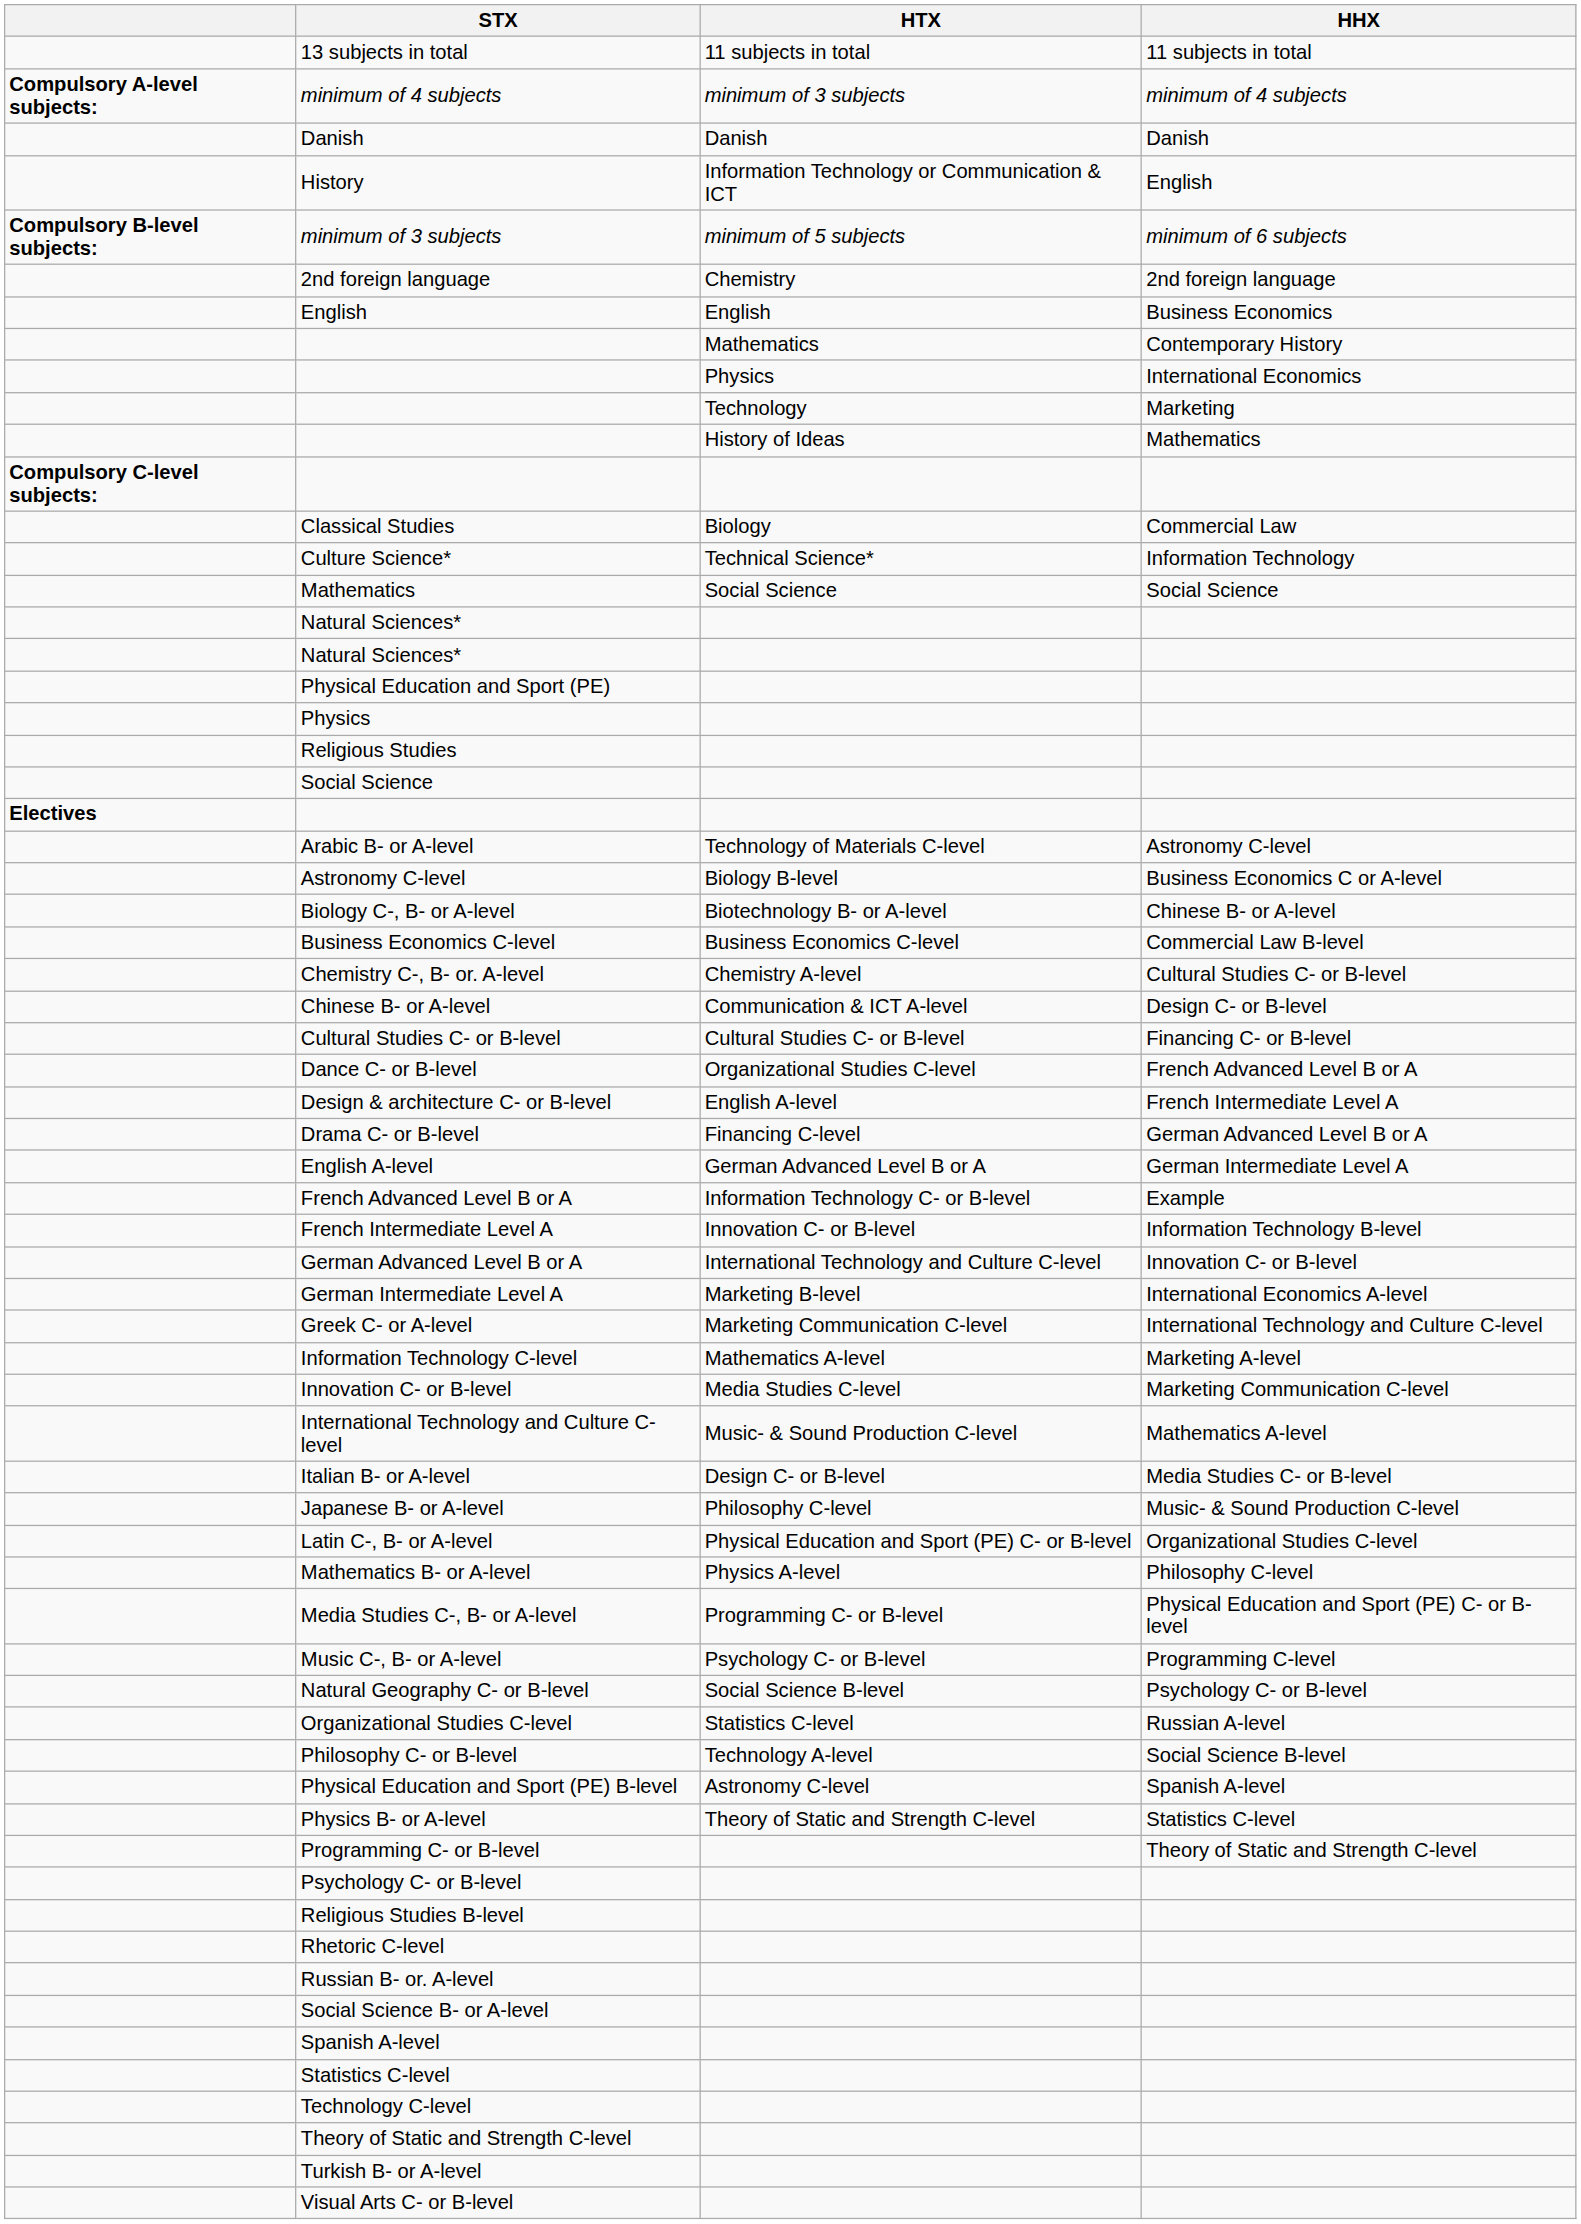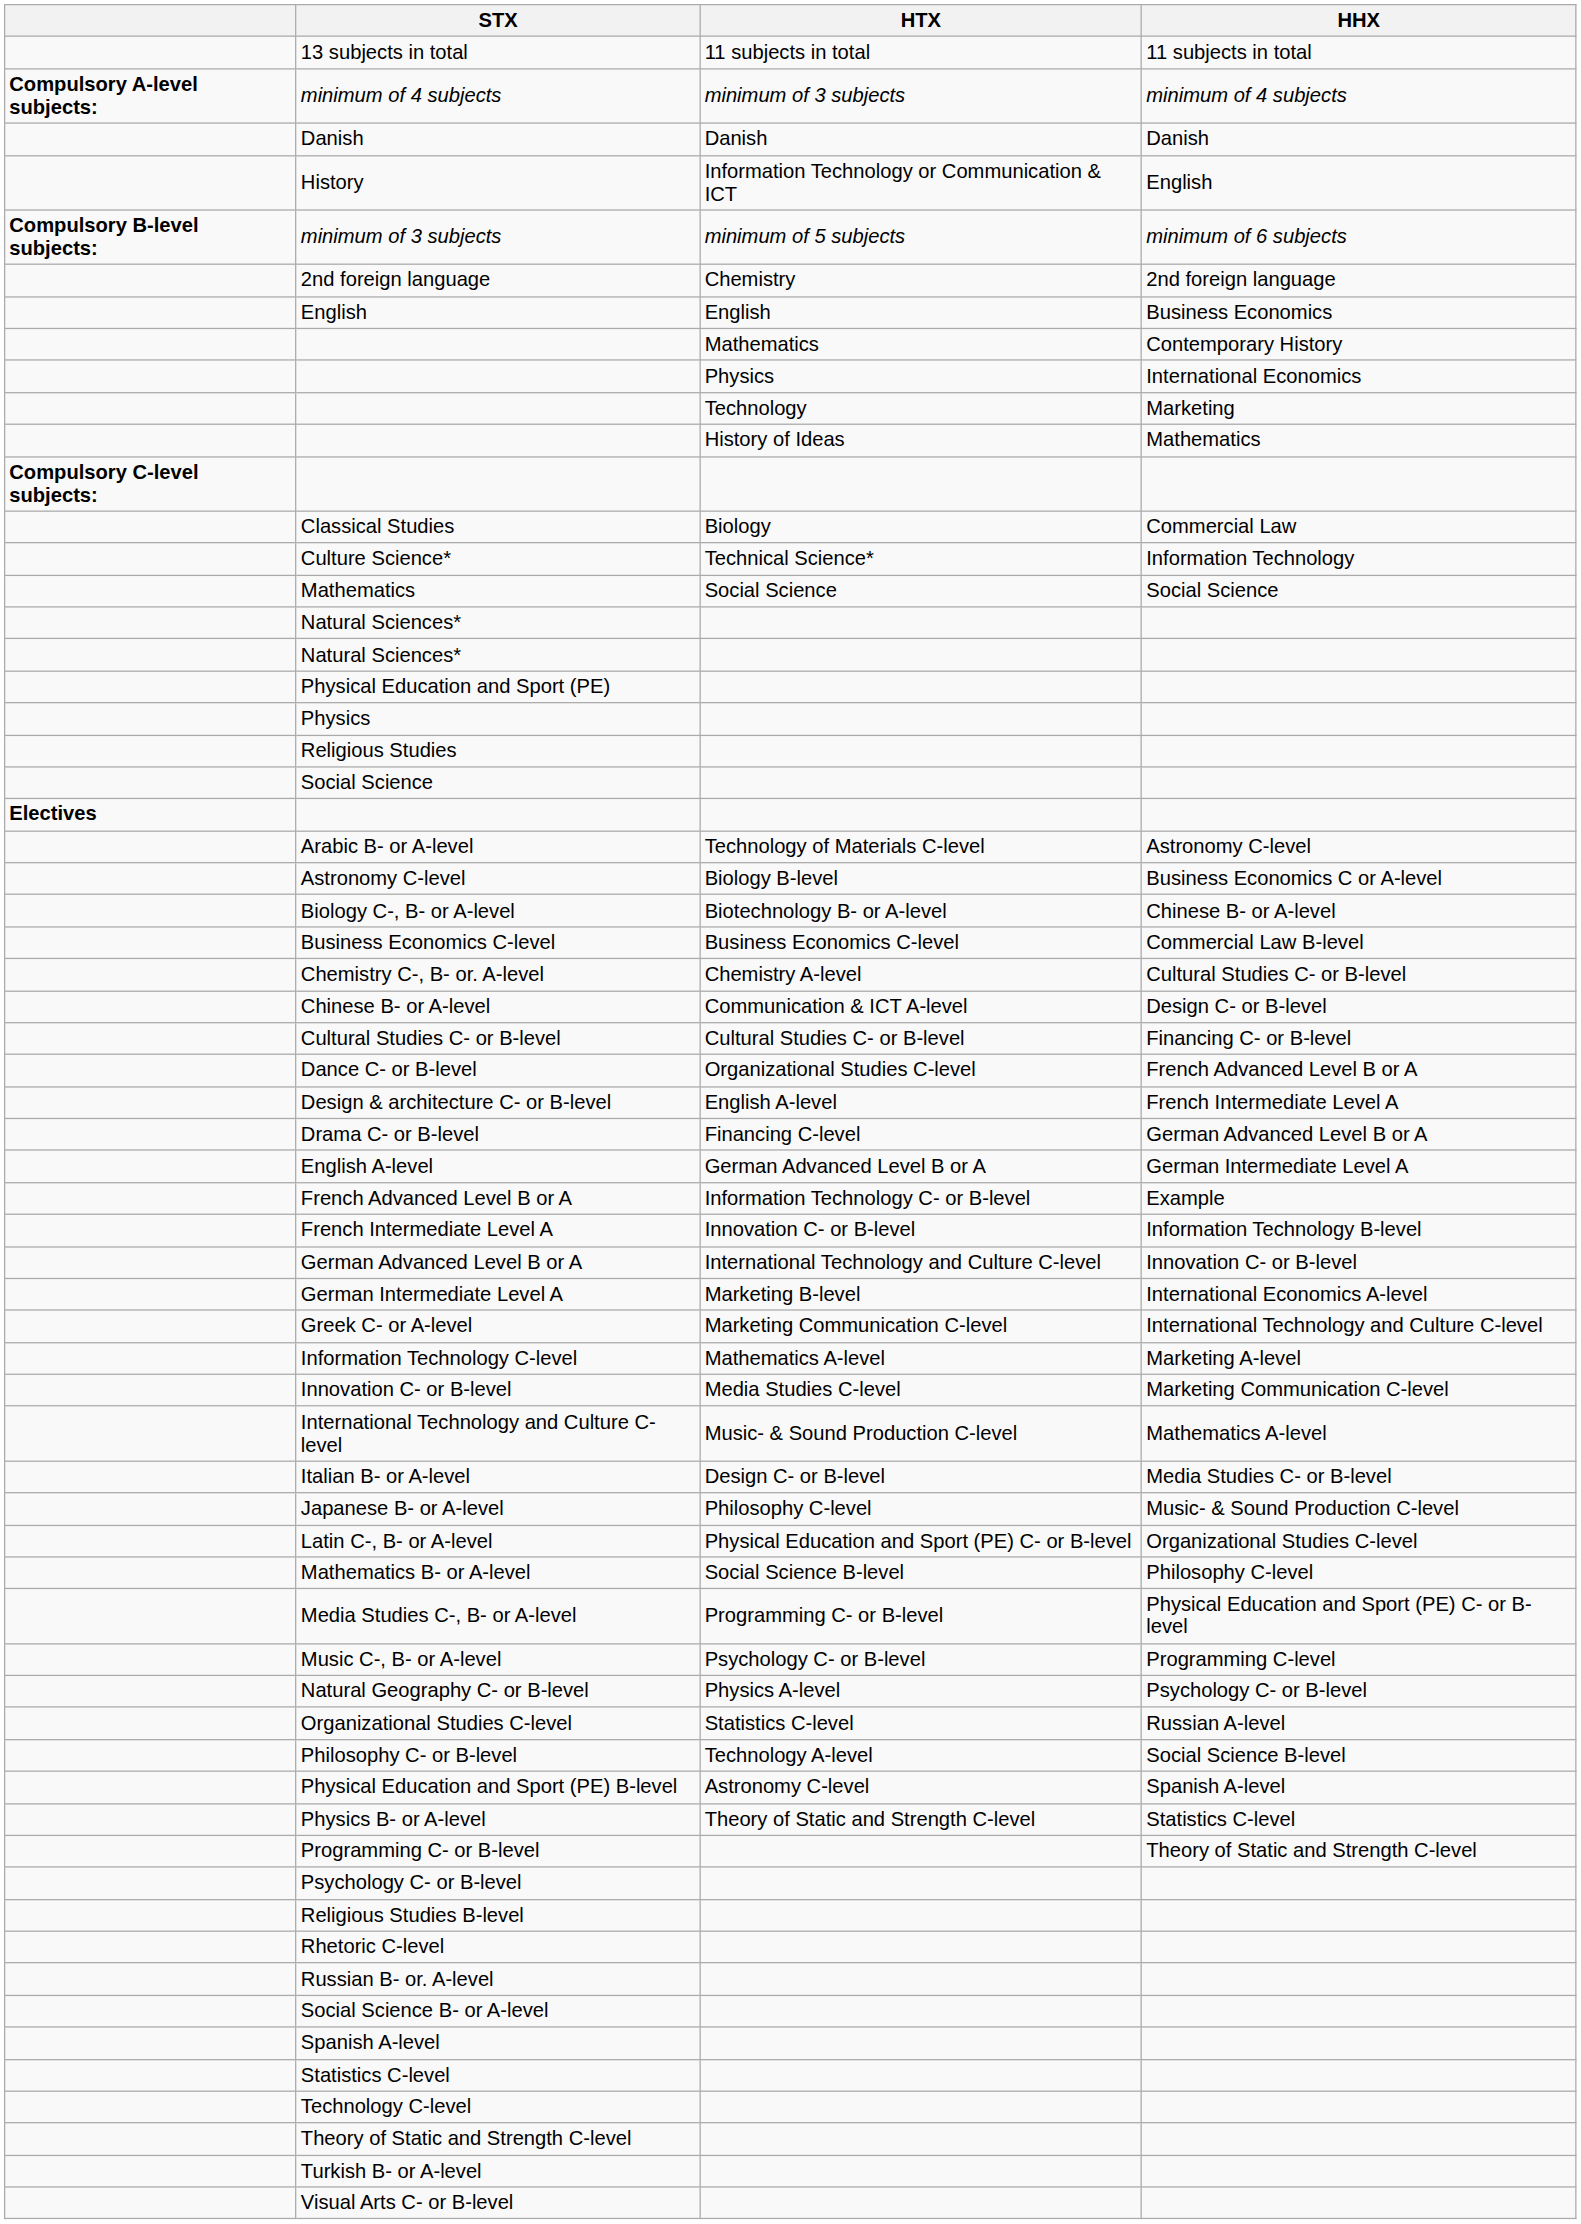 <table class="wikitable">
 <tr>
 <th></th>
 <th><strong>STX</strong></th>
 <th><strong>HTX</strong></th>
 <th><strong>HHX</strong></th>
 </tr>
 <tr>
 <td></td>
 <td>13 subjects in total</td>
 <td>11 subjects in total</td>
 <td>11 subjects in total</td>
 </tr>
 <tr>
 <td><strong>Compulsory A-level subjects:</strong></td>
 <td><em>minimum of 4 subjects</em></td>
 <td><em>minimum of 3 subjects</em></td>
 <td><em>minimum of 4 subjects</em></td>
 </tr>
 <tr>
 <td></td>
 <td>Danish</td>
 <td>Danish</td>
 <td>Danish</td>
 </tr>
 <tr>
 <td></td>
 <td>History</td>
 <td>Information Technology or Communication & ICT</td>
 <td>English</td>
 </tr>
 <tr>
 <td><strong>Compulsory B-level subjects:</strong></td>
 <td><em>minimum of 3 subjects</em></td>
 <td><em>minimum of 5 subjects</em></td>
 <td><em>minimum of 6 subjects</em></td>
 </tr>
 <tr>
 <td></td>
 <td>2nd foreign language</td>
 <td>Chemistry</td>
 <td>2nd foreign language</td>
 </tr>
 <tr>
 <td></td>
 <td>English</td>
 <td>English</td>
 <td>Business Economics</td>
 </tr>
 <tr>
 <td></td>
 <td></td>
 <td>Mathematics</td>
 <td>Contemporary History</td>
 </tr>
 <tr>
 <td></td>
 <td></td>
 <td>Physics</td>
 <td>International Economics</td>
 </tr>
 <tr>
 <td></td>
 <td></td>
 <td>Technology</td>
 <td>Marketing</td>
 </tr>
 <tr>
 <td></td>
 <td></td>
 <td>History of Ideas</td>
 <td>Mathematics</td>
 </tr>
 <tr>
 <td><strong>Compulsory C-level subjects:</strong></td>
 <td></td>
 <td></td>
 <td></td>
 </tr>
 <tr>
 <td></td>
 <td>Classical Studies</td>
 <td>Biology</td>
 <td>Commercial Law</td>
 </tr>
 <tr>
 <td></td>
 <td>Culture Science*</td>
 <td>Technical Science*</td>
 <td>Information Technology</td>
 </tr>
 <tr>
 <td></td>
 <td>Mathematics</td>
 <td>Social Science</td>
 <td>Social Science</td>
 </tr>
 <tr>
 <td></td>
 <td>Natural Sciences*</td>
 <td></td>
 <td></td>
 </tr>
 <tr>
 <td></td>
 <td>Natural Sciences*</td>
 <td></td>
 <td></td>
 </tr>
 <tr>
 <td></td>
 <td>Physical Education and Sport (PE)</td>
 <td></td>
 <td></td>
 </tr>
 <tr>
 <td></td>
 <td>Physics</td>
 <td></td>
 <td></td>
 </tr>
 <tr>
 <td></td>
 <td>Religious Studies</td>
 <td></td>
 <td></td>
 </tr>
 <tr>
 <td></td>
 <td>Social Science</td>
 <td></td>
 <td></td>
 </tr>
 <tr>
 <td><strong>Electives</strong></td>
 <td></td>
 <td></td>
 <td></td>
 </tr>
 <tr>
 <td></td>
 <td>Arabic B- or A-level</td>
 <td>Technology of Materials C-level</td>
 <td>Astronomy C-level</td>
 </tr>
 <tr>
 <td></td>
 <td>Astronomy C-level</td>
 <td>Biology B-level</td>
 <td>Business Economics C or A-level</td>
 </tr>
 <tr>
 <td></td>
 <td>Biology C-, B- or A-level</td>
 <td>Biotechnology B- or A-level</td>
 <td>Chinese B- or A-level</td>
 </tr>
 <tr>
 <td></td>
 <td>Business Economics C-level</td>
 <td>Business Economics C-level</td>
 <td>Commercial Law B-level</td>
 </tr>
 <tr>
 <td></td>
 <td>Chemistry C-, B- or. A-level</td>
 <td>Chemistry A-level</td>
 <td>Cultural Studies C- or B-level</td>
 </tr>
 <tr>
 <td></td>
 <td>Chinese B- or A-level</td>
 <td>Communication & ICT A-level</td>
 <td>Design C- or B-level</td>
 </tr>
 <tr>
 <td></td>
 <td>Cultural Studies C- or B-level</td>
 <td>Cultural Studies C- or B-level</td>
 <td>Financing C- or B-level</td>
 </tr>
 <tr>
 <td></td>
 <td>Dance C- or B-level</td>
 <td>Organizational Studies C-level</td>
 <td>French Advanced Level B or A</td>
 </tr>
 <tr>
 <td></td>
 <td>Design & architecture C- or B-level</td>
 <td>English A-level</td>
 <td>French Intermediate Level A</td>
 </tr>
 <tr>
 <td></td>
 <td>Drama C- or B-level</td>
 <td>Financing C-level</td>
 <td>German Advanced Level B or A</td>
 </tr>
 <tr>
 <td></td>
 <td>English A-level</td>
 <td>German Advanced Level B or A</td>
 <td>German Intermediate Level A</td>
 </tr>
 <tr>
 <td></td>
 <td>French Advanced Level B or A</td>
 <td>Information Technology C- or B-level</td>
 <td>Example</td>
 </tr>
 <tr>
 <td></td>
 <td>French Intermediate Level A</td>
 <td>Innovation C- or B-level</td>
 <td>Information Technology B-level</td>
 </tr>
 <tr>
 <td></td>
 <td>German Advanced Level B or A</td>
 <td>International Technology and Culture C-level</td>
 <td>Innovation C- or B-level</td>
 </tr>
 <tr>
 <td></td>
 <td>German Intermediate Level A</td>
 <td>Marketing B-level</td>
 <td>International Economics A-level</td>
 </tr>
 <tr>
 <td></td>
 <td>Greek C- or A-level</td>
 <td>Marketing Communication C-level</td>
 <td>International Technology and Culture C-level</td>
 </tr>
 <tr>
 <td></td>
 <td>Information Technology C-level</td>
 <td>Mathematics A-level</td>
 <td>Marketing A-level</td>
 </tr>
 <tr>
 <td></td>
 <td>Innovation C- or B-level</td>
 <td>Media Studies C-level</td>
 <td>Marketing Communication C-level</td>
 </tr>
 <tr>
 <td></td>
 <td>International Technology and Culture C-level</td>
 <td>Music- & Sound Production C-level</td>
 <td>Mathematics A-level</td>
 </tr>
 <tr>
 <td></td>
 <td>Italian B- or A-level</td>
 <td>Design C- or B-level</td>
 <td>Media Studies C- or B-level</td>
 </tr>
 <tr>
 <td></td>
 <td>Japanese B- or A-level</td>
 <td>Philosophy C-level</td>
 <td>Music- & Sound Production C-level</td>
 </tr>
 <tr>
 <td></td>
 <td>Latin C-, B- or A-level</td>
 <td>Physical Education and Sport (PE) C- or B-level</td>
 <td>Organizational Studies C-level</td>
 </tr>
 <tr>
 <td></td>
 <td>Mathematics B- or A-level</td>
-<td>Physics A-level</td>
+<td>Social Science B-level</td>
 <td>Philosophy C-level</td>
 </tr>
 <tr>
 <td></td>
 <td>Media Studies C-, B- or A-level</td>
 <td>Programming C- or B-level</td>
 <td>Physical Education and Sport (PE) C- or B-level</td>
 </tr>
 <tr>
 <td></td>
 <td>Music C-, B- or A-level</td>
 <td>Psychology C- or B-level</td>
 <td>Programming C-level</td>
 </tr>
 <tr>
 <td></td>
 <td>Natural Geography C- or B-level</td>
-<td>Social Science B-level</td>
+<td>Physics A-level</td>
 <td>Psychology C- or B-level</td>
 </tr>
 <tr>
 <td></td>
 <td>Organizational Studies C-level</td>
 <td>Statistics C-level</td>
 <td>Russian A-level</td>
 </tr>
 <tr>
 <td></td>
 <td>Philosophy C- or B-level</td>
 <td>Technology A-level</td>
 <td>Social Science B-level</td>
 </tr>
 <tr>
 <td></td>
 <td>Physical Education and Sport (PE) B-level</td>
 <td>Astronomy C-level</td>
 <td>Spanish A-level</td>
 </tr>
 <tr>
 <td></td>
 <td>Physics B- or A-level</td>
 <td>Theory of Static and Strength C-level</td>
 <td>Statistics C-level</td>
 </tr>
 <tr>
 <td></td>
 <td>Programming C- or B-level</td>
 <td></td>
 <td>Theory of Static and Strength C-level</td>
 </tr>
 <tr>
 <td></td>
 <td>Psychology C- or B-level</td>
 <td></td>
 <td></td>
 </tr>
 <tr>
 <td></td>
 <td>Religious Studies B-level</td>
 <td></td>
 <td></td>
 </tr>
 <tr>
 <td></td>
 <td>Rhetoric C-level</td>
 <td></td>
 <td></td>
 </tr>
 <tr>
 <td></td>
 <td>Russian B- or. A-level</td>
 <td></td>
 <td></td>
 </tr>
 <tr>
 <td></td>
 <td>Social Science B- or A-level</td>
 <td></td>
 <td></td>
 </tr>
 <tr>
 <td></td>
 <td>Spanish A-level</td>
 <td></td>
 <td></td>
 </tr>
 <tr>
 <td></td>
 <td>Statistics C-level</td>
 <td></td>
 <td></td>
 </tr>
 <tr>
 <td></td>
 <td>Technology C-level</td>
 <td></td>
 <td></td>
 </tr>
 <tr>
 <td></td>
 <td>Theory of Static and Strength C-level</td>
 <td></td>
 <td></td>
 </tr>
 <tr>
 <td></td>
 <td>Turkish B- or A-level</td>
 <td></td>
 <td></td>
 </tr>
 <tr>
 <td></td>
 <td>Visual Arts C- or B-level</td>
 <td></td>
 <td></td>
 </tr>
 </table>
